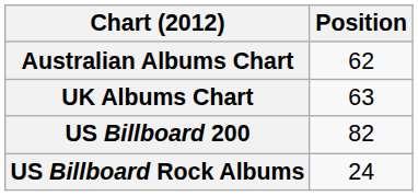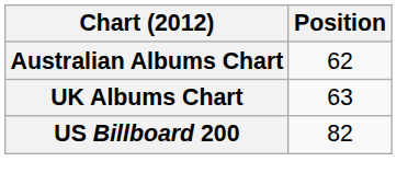 <table class="wikitable sortable plainrowheaders">
 <tr>
 <th>Chart (2012)</th>
 <th>Position</th>
 </tr>
 <tr>
 <th scope="row">Australian Albums Chart</th>
 <td style="text-align:center;">62</td>
 </tr>
 <tr>
 <th scope="row">UK Albums Chart</th>
 <td style="text-align:center;">63</td>
 </tr>
 <tr>
 <th scope="row">US <em>Billboard</em> 200</th>
 <td style="text-align:center;">82</td>
 </tr>
-<tr>
-<th scope="row">US <em>Billboard</em> Rock Albums</th>
-<td style="text-align:center;">24</td>
-</tr>
 </table>
